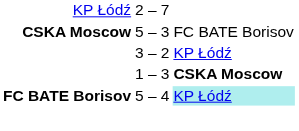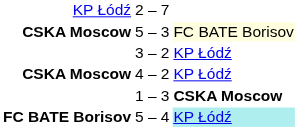 <table>
 <tr>
 <th width=auto></th>
 <td></td>
 </tr>
 <tr>
 <td align=right><a href='#'>KP Łódź</a> </td>
 <td align=center>2 – 7</td>
 <td align=left></td>
 </tr>
 <tr>
 <td align=right><strong>CSKA Moscow</strong> </td>
 <td align=center>5 – 3</td>
-<td align=left> FC BATE Borisov</td>
+<td align=left style="background: lightyellow;"> FC BATE Borisov</td>
 </tr>
 <tr>
 <td align=right></td>
 <td align=center>3 – 2 </td>
+<td align=left> <a href='#'>KP Łódź</a></td>
+</tr>
+<tr>
+<td align=right><strong>CSKA Moscow</strong> </td>
+<td align=center>4 – 2</td>
 <td align=left> <a href='#'>KP Łódź</a></td>
 </tr>
 <tr>
 <td align=right></td>
 <td align=center>1 – 3</td>
 <td align=left> <strong>CSKA Moscow</strong></td>
 </tr>
 <tr>
 <td align=right><strong>FC BATE Borisov</strong> </td>
 <td align=center>5 – 4</td>
 <td align=left style="background: paleturquoise;"> <a href='#'>KP Łódź</a></td>
 </tr>
 </table>
